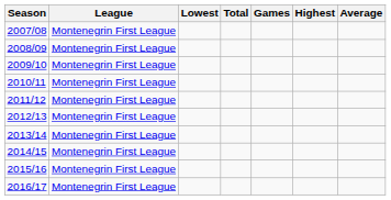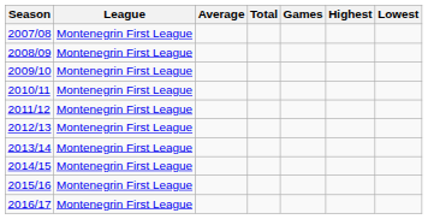 <table class="wikitable">
 <tr>
 <th><strong>Season</strong></th>
 <th><strong>League</strong></th>
-<th><strong>Lowest</strong></th>
+<th><strong>Average</strong></th>
 <th><strong>Total</strong></th>
 <th><strong>Games</strong></th>
 <th><strong>Highest</strong></th>
-<th><strong>Average</strong></th>
+<th><strong>Lowest</strong></th>
 </tr>
 <tr>
 <td><a href='#'>2007/08</a></td>
 <td><a href='#'>Montenegrin First League</a></td>
 <td></td>
 <td></td>
 <td></td>
 <td></td>
 <td></td>
 </tr>
 <tr>
 <td><a href='#'>2008/09</a></td>
 <td><a href='#'>Montenegrin First League</a></td>
 <td></td>
 <td></td>
 <td></td>
 <td></td>
 <td></td>
 </tr>
 <tr>
 <td><a href='#'>2009/10</a></td>
 <td><a href='#'>Montenegrin First League</a></td>
 <td></td>
 <td></td>
 <td></td>
 <td></td>
 <td></td>
 </tr>
 <tr>
 <td><a href='#'>2010/11</a></td>
 <td><a href='#'>Montenegrin First League</a></td>
 <td></td>
 <td></td>
 <td></td>
 <td></td>
 <td></td>
 </tr>
 <tr>
 <td><a href='#'>2011/12</a></td>
 <td><a href='#'>Montenegrin First League</a></td>
 <td></td>
 <td></td>
 <td></td>
 <td></td>
 <td></td>
 </tr>
 <tr>
 <td><a href='#'>2012/13</a></td>
 <td><a href='#'>Montenegrin First League</a></td>
 <td></td>
 <td></td>
 <td></td>
 <td></td>
 <td></td>
 </tr>
 <tr>
 <td><a href='#'>2013/14</a></td>
 <td><a href='#'>Montenegrin First League</a></td>
 <td></td>
 <td></td>
 <td></td>
 <td></td>
 <td></td>
 </tr>
 <tr>
 <td><a href='#'>2014/15</a></td>
 <td><a href='#'>Montenegrin First League</a></td>
 <td></td>
 <td></td>
 <td></td>
 <td></td>
 <td></td>
 </tr>
 <tr>
 <td><a href='#'>2015/16</a></td>
 <td><a href='#'>Montenegrin First League</a></td>
 <td></td>
 <td></td>
 <td></td>
 <td></td>
 <td></td>
 </tr>
 <tr>
 <td><a href='#'>2016/17</a></td>
 <td><a href='#'>Montenegrin First League</a></td>
 <td></td>
 <td></td>
 <td></td>
 <td></td>
 <td></td>
 </tr>
 </table>
